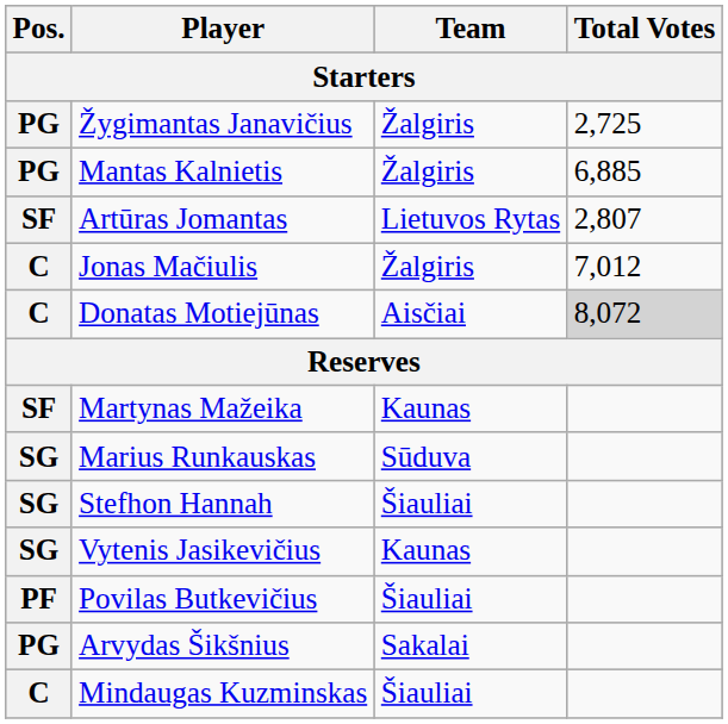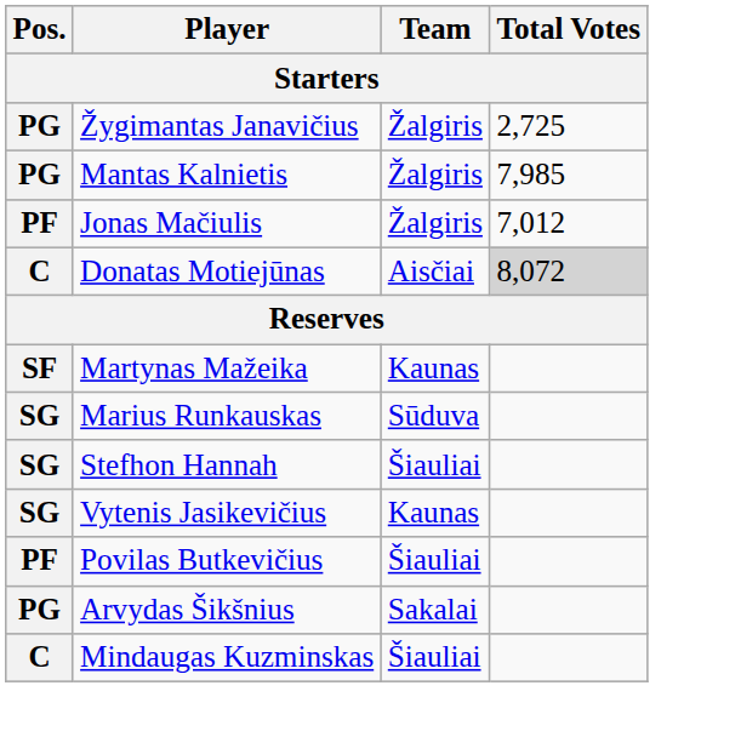 <table class="wikitable">
 <tr>
 <th>Pos.</th>
 <th>Player</th>
 <th>Team</th>
 <th>Total Votes</th>
 </tr>
 <tr>
 <th colspan="4">Starters</th>
 </tr>
 <tr>
 <th>PG</th>
 <td> <a href='#'>Žygimantas Janavičius</a></td>
 <td><a href='#'>Žalgiris</a></td>
 <td>2,725</td>
 </tr>
 <tr>
 <th>PG</th>
 <td> <a href='#'>Mantas Kalnietis</a></td>
 <td><a href='#'>Žalgiris</a></td>
-<td>6,885</td>
+<td>7,985</td>
 </tr>
 <tr>
-<th>SF</th>
-<td> <a href='#'>Artūras Jomantas</a></td>
-<td><a href='#'>Lietuvos Rytas</a></td>
-<td>2,807</td>
-</tr>
-<tr>
-<th>C</th>
+<th>PF</th>
 <td> <a href='#'>Jonas Mačiulis</a></td>
 <td><a href='#'>Žalgiris</a></td>
 <td>7,012</td>
 </tr>
 <tr>
 <th>C</th>
 <td> <a href='#'>Donatas Motiejūnas</a></td>
 <td><a href='#'>Aisčiai</a></td>
 <td style="background: lightgrey;">8,072</td>
 </tr>
 <tr>
 <th colspan="4">Reserves</th>
 </tr>
 <tr>
 <th>SF</th>
 <td> <a href='#'>Martynas Mažeika</a></td>
 <td><a href='#'>Kaunas</a></td>
 <td></td>
 </tr>
 <tr>
 <th>SG</th>
 <td> <a href='#'>Marius Runkauskas</a></td>
 <td><a href='#'>Sūduva</a></td>
 <td></td>
 </tr>
 <tr>
 <th>SG</th>
 <td> <a href='#'>Stefhon Hannah</a></td>
 <td><a href='#'>Šiauliai</a></td>
 <td></td>
 </tr>
 <tr>
 <th>SG</th>
 <td> <a href='#'>Vytenis Jasikevičius</a></td>
 <td><a href='#'>Kaunas</a></td>
 <td></td>
 </tr>
 <tr>
 <th>PF</th>
 <td> <a href='#'>Povilas Butkevičius</a></td>
 <td><a href='#'>Šiauliai</a></td>
 <td></td>
 </tr>
 <tr>
 <th>PG</th>
 <td> <a href='#'>Arvydas Šikšnius</a></td>
 <td><a href='#'>Sakalai</a></td>
 <td></td>
 </tr>
 <tr>
 <th>C</th>
 <td> <a href='#'>Mindaugas Kuzminskas</a></td>
 <td><a href='#'>Šiauliai</a></td>
 <td></td>
 </tr>
 </table>
